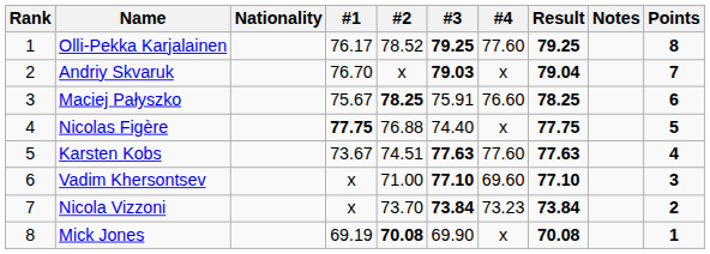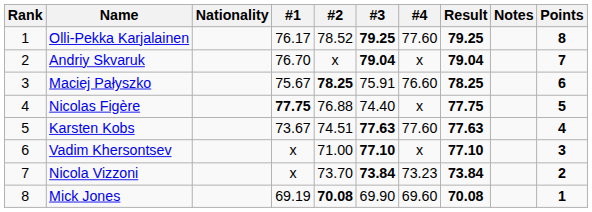 <table class="wikitable sortable" style="text-align:center">
 <tr>
 <th>Rank</th>
 <th>Name</th>
 <th>Nationality</th>
 <th>#1</th>
 <th>#2</th>
 <th>#3</th>
 <th>#4</th>
 <th>Result</th>
 <th>Notes</th>
 <th>Points</th>
 </tr>
 <tr>
 <td>1</td>
 <td align=left><a href='#'>Olli-Pekka Karjalainen</a></td>
 <td align=left></td>
 <td>76.17</td>
 <td>78.52</td>
 <td><strong>79.25</strong></td>
 <td>77.60</td>
 <td><strong>79.25</strong></td>
 <td></td>
 <td><strong>8</strong></td>
 </tr>
 <tr>
 <td>2</td>
 <td align=left><a href='#'>Andriy Skvaruk</a></td>
 <td align=left></td>
 <td>76.70</td>
 <td>x</td>
-<td><strong>79.03</strong></td>
+<td><strong>79.04</strong></td>
 <td>x</td>
 <td><strong>79.04</strong></td>
 <td></td>
 <td><strong>7</strong></td>
 </tr>
 <tr>
 <td>3</td>
 <td align=left><a href='#'>Maciej Pałyszko</a></td>
 <td align=left></td>
 <td>75.67</td>
 <td><strong>78.25</strong></td>
 <td>75.91</td>
 <td>76.60</td>
 <td><strong>78.25</strong></td>
 <td></td>
 <td><strong>6</strong></td>
 </tr>
 <tr>
 <td>4</td>
 <td align=left><a href='#'>Nicolas Figère</a></td>
 <td align=left></td>
 <td><strong>77.75</strong></td>
 <td>76.88</td>
 <td>74.40</td>
 <td>x</td>
 <td><strong>77.75</strong></td>
 <td></td>
 <td><strong>5</strong></td>
 </tr>
 <tr>
 <td>5</td>
 <td align=left><a href='#'>Karsten Kobs</a></td>
 <td align=left></td>
 <td>73.67</td>
 <td>74.51</td>
 <td><strong>77.63</strong></td>
 <td>77.60</td>
 <td><strong>77.63</strong></td>
 <td></td>
 <td><strong>4</strong></td>
 </tr>
 <tr>
 <td>6</td>
 <td align=left><a href='#'>Vadim Khersontsev</a></td>
 <td align=left></td>
 <td>x</td>
 <td>71.00</td>
 <td><strong>77.10</strong></td>
-<td>69.60</td>
+<td>x</td>
 <td><strong>77.10</strong></td>
 <td></td>
 <td><strong>3</strong></td>
 </tr>
 <tr>
 <td>7</td>
 <td align=left><a href='#'>Nicola Vizzoni</a></td>
 <td align=left></td>
 <td>x</td>
 <td>73.70</td>
 <td><strong>73.84</strong></td>
 <td>73.23</td>
 <td><strong>73.84</strong></td>
 <td></td>
 <td><strong>2</strong></td>
 </tr>
 <tr>
 <td>8</td>
 <td align=left><a href='#'>Mick Jones</a></td>
 <td align=left></td>
 <td>69.19</td>
 <td><strong>70.08</strong></td>
 <td>69.90</td>
-<td>x</td>
+<td>69.60</td>
 <td><strong>70.08</strong></td>
 <td></td>
 <td><strong>1</strong></td>
 </tr>
 </table>
